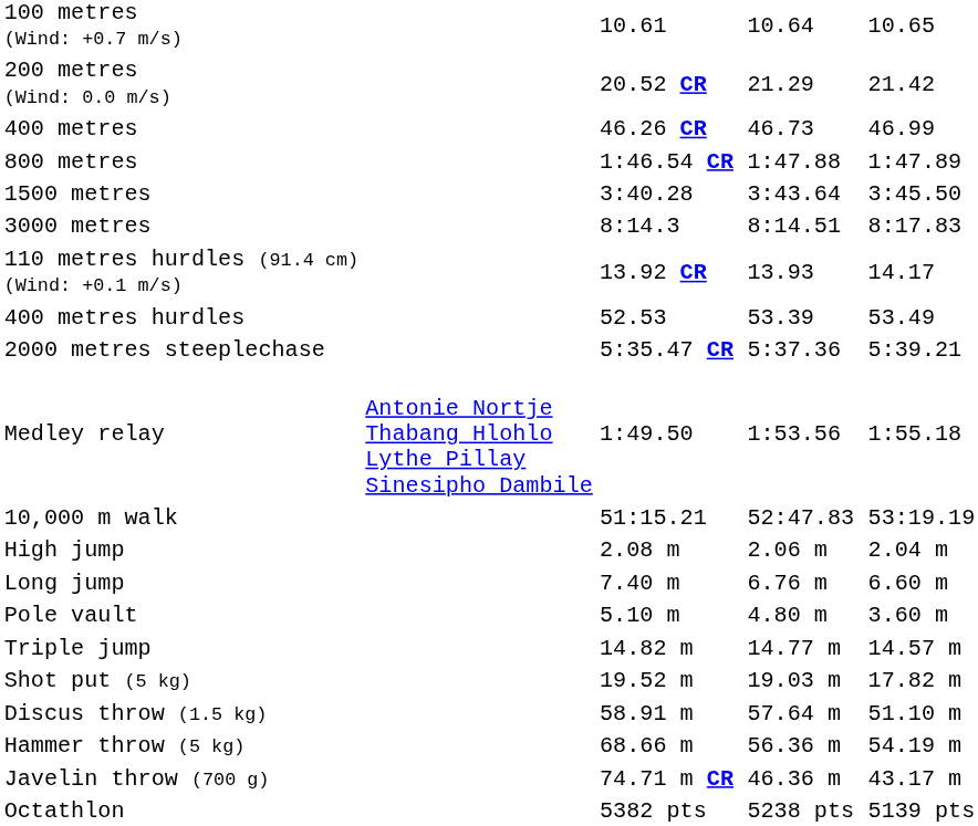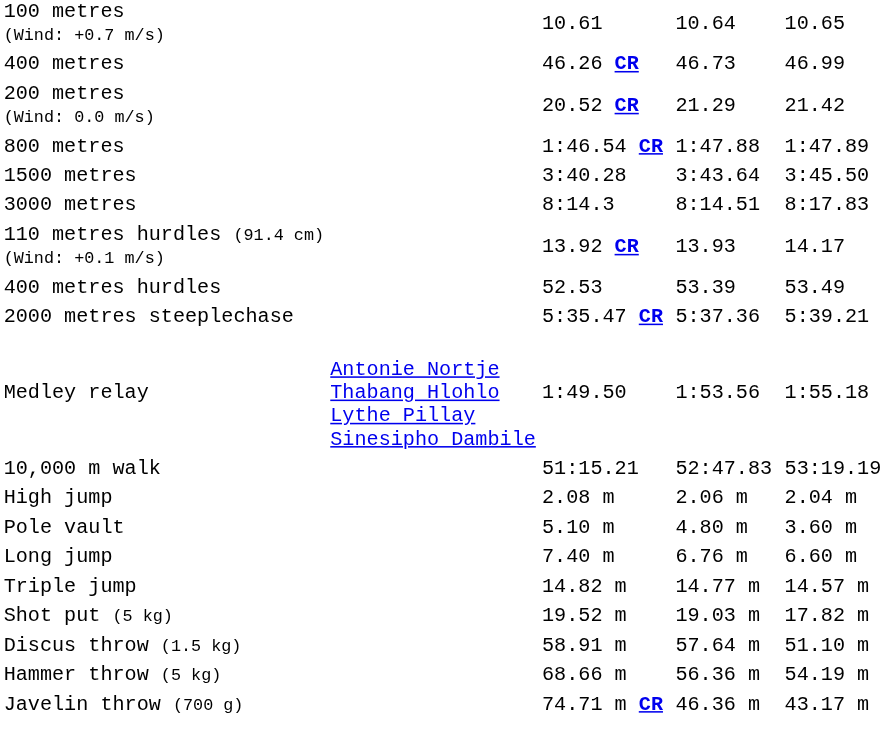 <table>
 <tr>
 <td>100 metres<br><small>(Wind: +0.7 m/s)</small></td>
 <td></td>
 <td>10.61</td>
 <td></td>
 <td>10.64</td>
 <td></td>
 <td>10.65</td>
 </tr>
 <tr>
+<td>400 metres</td>
+<td></td>
+<td>46.26 <strong><a href='#'>CR</a></strong></td>
+<td></td>
+<td>46.73</td>
+<td></td>
+<td>46.99</td>
+</tr>
+<tr>
 <td>200 metres<br><small>(Wind: 0.0 m/s)</small></td>
 <td></td>
 <td>20.52 <strong><a href='#'>CR</a></strong></td>
 <td></td>
 <td>21.29</td>
 <td></td>
 <td>21.42</td>
-</tr>
-<tr>
-<td>400 metres</td>
-<td></td>
-<td>46.26 <strong><a href='#'>CR</a></strong></td>
-<td></td>
-<td>46.73</td>
-<td></td>
-<td>46.99</td>
 </tr>
 <tr>
 <td>800 metres</td>
 <td></td>
 <td>1:46.54 <strong><a href='#'>CR</a></strong></td>
 <td></td>
 <td>1:47.88</td>
 <td></td>
 <td>1:47.89</td>
 </tr>
 <tr>
 <td>1500 metres</td>
 <td></td>
 <td>3:40.28</td>
 <td></td>
 <td>3:43.64</td>
 <td></td>
 <td>3:45.50</td>
 </tr>
 <tr>
 <td>3000 metres</td>
 <td></td>
 <td>8:14.3</td>
 <td></td>
 <td>8:14.51</td>
 <td></td>
 <td>8:17.83</td>
 </tr>
 <tr>
 <td>110 metres hurdles <small>(91.4 cm)<br>(Wind: +0.1 m/s)</small></td>
 <td></td>
 <td>13.92 <strong><a href='#'>CR</a></strong></td>
 <td></td>
 <td>13.93</td>
 <td></td>
 <td>14.17</td>
 </tr>
 <tr>
 <td>400 metres hurdles</td>
 <td></td>
 <td>52.53</td>
 <td></td>
 <td>53.39</td>
 <td></td>
 <td>53.49</td>
 </tr>
 <tr>
 <td>2000 metres steeplechase</td>
 <td></td>
 <td>5:35.47  <strong><a href='#'>CR</a></strong></td>
 <td></td>
 <td>5:37.36</td>
 <td></td>
 <td>5:39.21</td>
 </tr>
 <tr>
 <td>Medley relay</td>
 <td><br><a href='#'>Antonie Nortje</a><br><a href='#'>Thabang Hlohlo</a><br><a href='#'>Lythe Pillay</a><br><a href='#'>Sinesipho Dambile</a></td>
 <td>1:49.50</td>
 <td></td>
 <td>1:53.56</td>
 <td></td>
 <td>1:55.18</td>
 </tr>
 <tr>
 <td>10,000 m walk</td>
 <td></td>
 <td>51:15.21</td>
 <td></td>
 <td>52:47.83</td>
 <td></td>
 <td>53:19.19</td>
 </tr>
 <tr>
 <td>High jump</td>
 <td></td>
 <td>2.08 m</td>
 <td></td>
 <td>2.06 m</td>
 <td></td>
 <td>2.04 m</td>
 </tr>
 <tr>
+<td>Pole vault</td>
+<td></td>
+<td>5.10 m</td>
+<td></td>
+<td>4.80 m</td>
+<td></td>
+<td>3.60 m</td>
+</tr>
+<tr>
 <td>Long jump</td>
 <td></td>
 <td>7.40 m</td>
 <td></td>
 <td>6.76 m</td>
 <td></td>
 <td>6.60 m</td>
-</tr>
-<tr>
-<td>Pole vault</td>
-<td></td>
-<td>5.10 m</td>
-<td></td>
-<td>4.80 m</td>
-<td></td>
-<td>3.60 m</td>
 </tr>
 <tr>
 <td>Triple jump</td>
 <td></td>
 <td>14.82 m</td>
 <td></td>
 <td>14.77 m</td>
 <td></td>
 <td>14.57 m</td>
 </tr>
 <tr>
 <td>Shot put <small>(5 kg)</small></td>
 <td></td>
 <td>19.52 m</td>
 <td></td>
 <td>19.03 m</td>
 <td></td>
 <td>17.82 m</td>
 </tr>
 <tr>
 <td>Discus throw <small>(1.5 kg)</small></td>
 <td></td>
 <td>58.91 m</td>
 <td></td>
 <td>57.64 m</td>
 <td></td>
 <td>51.10 m</td>
 </tr>
 <tr>
 <td>Hammer throw <small>(5 kg)</small></td>
 <td></td>
 <td>68.66 m</td>
 <td></td>
 <td>56.36 m</td>
 <td></td>
 <td>54.19 m</td>
 </tr>
 <tr>
 <td>Javelin throw <small>(700 g)</small></td>
 <td></td>
 <td>74.71 m <strong><a href='#'>CR</a></strong></td>
 <td></td>
 <td>46.36 m</td>
 <td></td>
 <td>43.17 m</td>
 </tr>
-<tr>
-<td>Octathlon</td>
-<td></td>
-<td>5382 pts</td>
-<td></td>
-<td>5238 pts</td>
-<td></td>
-<td>5139 pts</td>
-</tr>
 </table>
